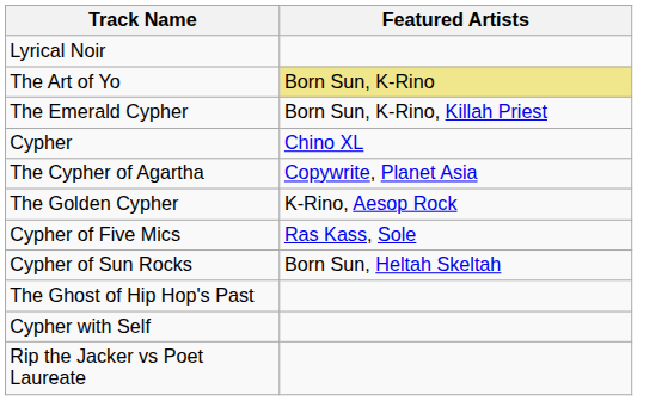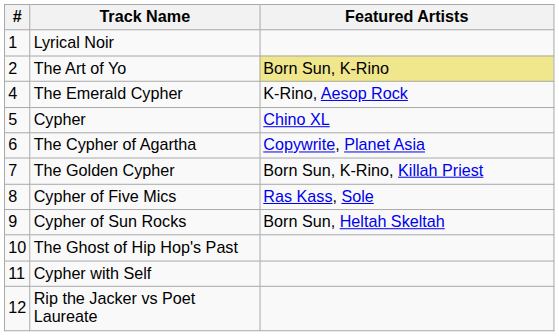 <table class="wikitable">
 <tr>
+<th>#</th>
 <th width="220">Track Name</th>
 <th width="284">Featured Artists</th>
 </tr>
 <tr>
+<td>1</td>
 <td>Lyrical Noir</td>
 <td></td>
 </tr>
 <tr>
+<td>2</td>
 <td>The Art of Yo</td>
 <td style="background: khaki;">Born Sun, K-Rino</td>
 </tr>
 <tr>
+<td>4</td>
 <td>The Emerald Cypher</td>
-<td>Born Sun, K-Rino, <a href='#'>Killah Priest</a></td>
+<td>K-Rino, <a href='#'>Aesop Rock</a></td>
 </tr>
 <tr>
+<td>5</td>
 <td>Cypher</td>
 <td><a href='#'>Chino XL</a></td>
 </tr>
 <tr>
+<td>6</td>
 <td>The Cypher of Agartha</td>
 <td><a href='#'>Copywrite</a>, <a href='#'>Planet Asia</a></td>
 </tr>
 <tr>
+<td>7</td>
 <td>The Golden Cypher</td>
-<td>K-Rino, <a href='#'>Aesop Rock</a></td>
+<td>Born Sun, K-Rino, <a href='#'>Killah Priest</a></td>
 </tr>
 <tr>
+<td>8</td>
 <td>Cypher of Five Mics</td>
 <td><a href='#'>Ras Kass</a>, <a href='#'>Sole</a></td>
 </tr>
 <tr>
+<td>9</td>
 <td>Cypher of Sun Rocks</td>
 <td>Born Sun, <a href='#'>Heltah Skeltah</a></td>
 </tr>
 <tr>
+<td>10</td>
 <td>The Ghost of Hip Hop's Past</td>
 <td></td>
 </tr>
 <tr>
+<td>11</td>
 <td>Cypher with Self</td>
 <td></td>
 </tr>
 <tr>
+<td>12</td>
 <td>Rip the Jacker vs Poet Laureate</td>
 <td></td>
 </tr>
 </table>
